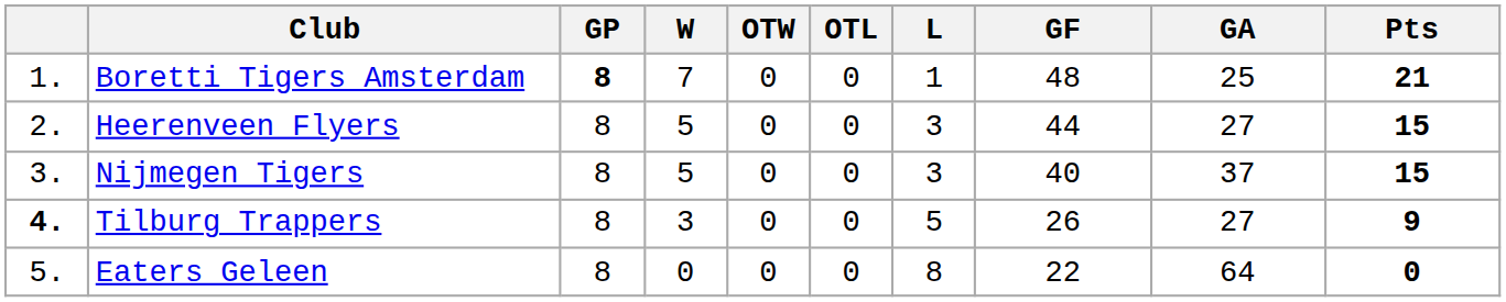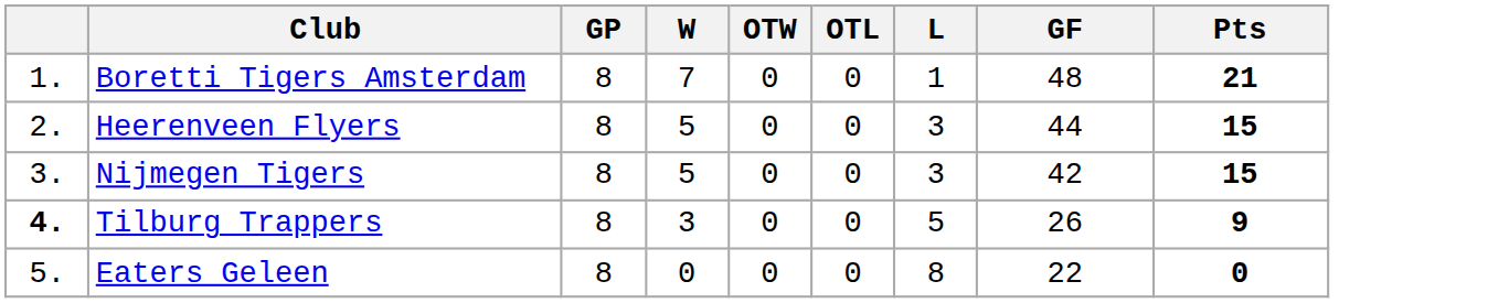 <table class="wikitable">
 <tr>
 <th width="30"></th>
 <th width="200">Club</th>
 <th width="30">GP</th>
 <th width="30">W</th>
 <th width="30">OTW</th>
 <th width="30">OTL</th>
 <th width="30">L</th>
 <th width="70">GF</th>
-<th width="70">GA</th>
 <th width="70">Pts</th>
 </tr>
 <tr bgcolor="#FFFFFF" align="center">
 <td>1.</td>
 <td align="left"><a href='#'>Boretti Tigers Amsterdam</a></td>
-<td><strong>8</strong></td>
+<td>8</td>
 <td>7</td>
 <td>0</td>
 <td>0</td>
 <td>1</td>
 <td>48</td>
-<td>25</td>
 <td><strong>21</strong></td>
 </tr>
 <tr bgcolor="#FFFFFF" align="center">
 <td>2.</td>
 <td align="left"><a href='#'>Heerenveen Flyers</a></td>
 <td>8</td>
 <td>5</td>
 <td>0</td>
 <td>0</td>
 <td>3</td>
 <td>44</td>
-<td>27</td>
 <td><strong>15</strong></td>
 </tr>
 <tr bgcolor="#FFFFFF" align="center">
 <td>3.</td>
 <td align="left"><a href='#'>Nijmegen Tigers</a></td>
 <td>8</td>
 <td>5</td>
 <td>0</td>
 <td>0</td>
 <td>3</td>
-<td>40</td>
-<td>37</td>
+<td>42</td>
 <td><strong>15</strong></td>
 </tr>
 <tr bgcolor="#FFFFFF" align="center">
 <td><strong>4.</strong></td>
 <td align="left"><a href='#'>Tilburg Trappers</a></td>
 <td>8</td>
 <td>3</td>
 <td>0</td>
 <td>0</td>
 <td>5</td>
 <td>26</td>
-<td>27</td>
 <td><strong>9</strong></td>
 </tr>
 <tr bgcolor="#FFFFFF" align="center">
 <td>5.</td>
 <td align="left"><a href='#'>Eaters Geleen</a></td>
 <td>8</td>
 <td>0</td>
 <td>0</td>
 <td>0</td>
 <td>8</td>
 <td>22</td>
-<td>64</td>
 <td><strong>0</strong></td>
 </tr>
 </table>
